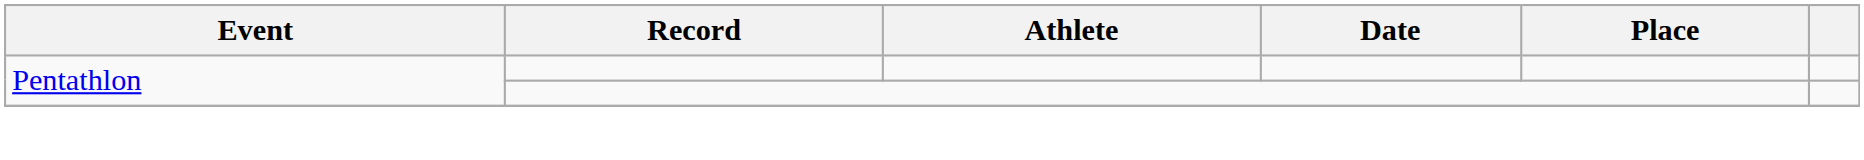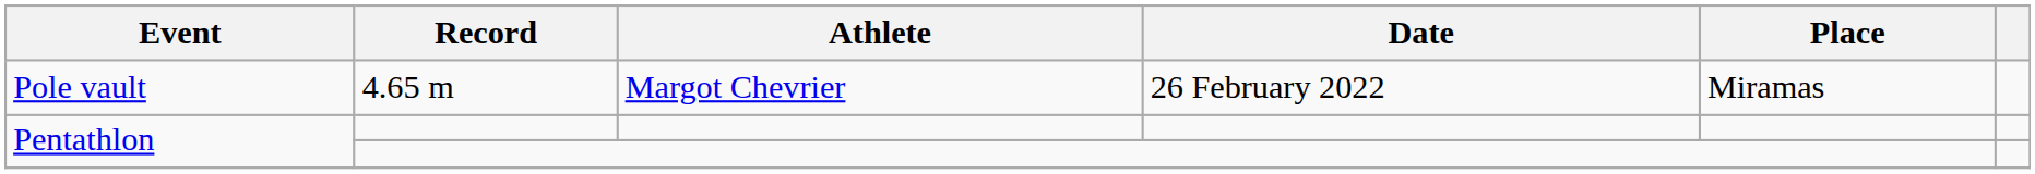 <table class="wikitable sortable" style="font-size:90%; width: 100%;">
 <tr>
 <th>Event</th>
 <th>Record</th>
 <th>Athlete</th>
 <th>Date</th>
 <th>Place</th>
 <th></th>
+</tr>
+<tr>
+<td><a href='#'>Pole vault</a></td>
+<td>4.65 m</td>
+<td><a href='#'>Margot Chevrier</a></td>
+<td>26 February 2022</td>
+<td>Miramas</td>
+<td></td>
 </tr>
 <tr>
 <td rowspan=2><a href='#'>Pentathlon</a></td>
 <td></td>
 <td></td>
 <td></td>
 <td></td>
 <td></td>
 </tr>
 <tr>
 <td colspan=4></td>
 <td></td>
 </tr>
 <tr>
 </tr>
 </table>
